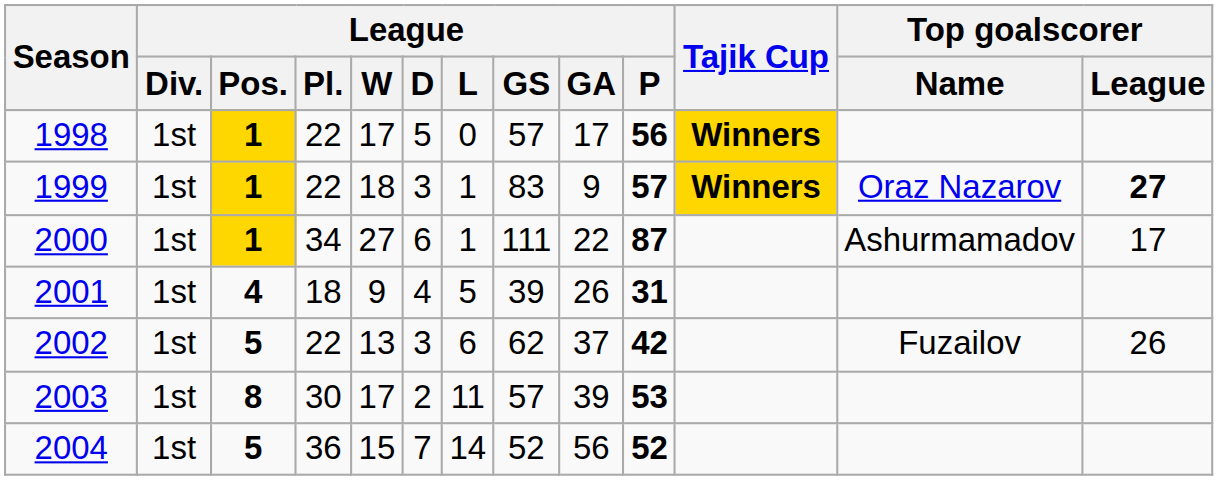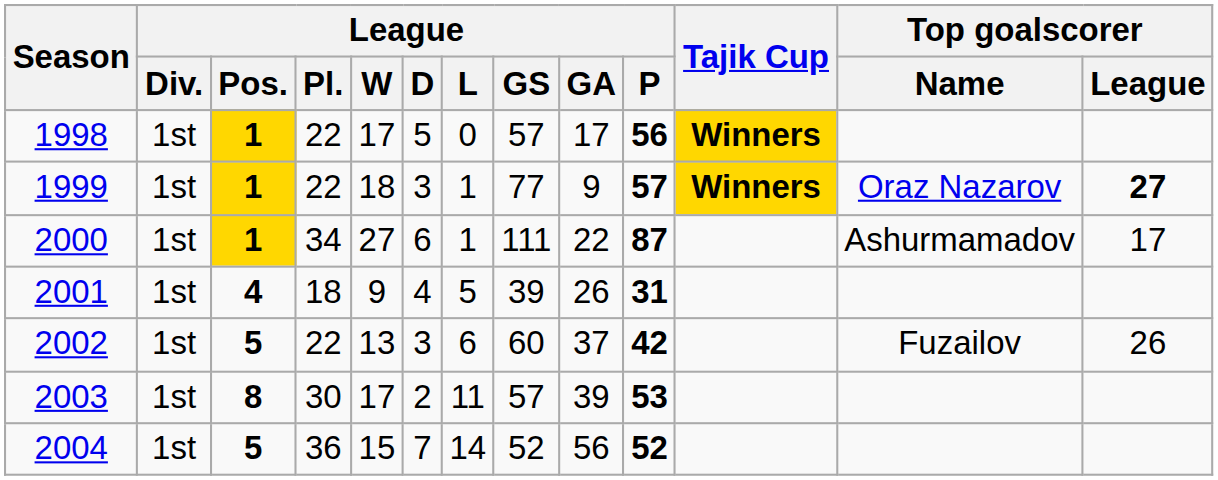 <table class="wikitable">
 <tr style="background:#efefef;">
 <th rowspan="2">Season</th>
 <th colspan="9">League</th>
 <th rowspan="2"><a href='#'>Tajik Cup</a></th>
 <th colspan="2">Top goalscorer</th>
 </tr>
 <tr>
 <th>Div.</th>
 <th>Pos.</th>
 <th>Pl.</th>
 <th>W</th>
 <th>D</th>
 <th>L</th>
 <th>GS</th>
 <th>GA</th>
 <th>P</th>
 <th>Name</th>
 <th>League</th>
 </tr>
 <tr>
 <td align=center><a href='#'>1998</a></td>
 <td align=center>1st</td>
 <td style="text-align:center; background:gold;"><strong>1</strong></td>
 <td align=center>22</td>
 <td align=center>17</td>
 <td align=center>5</td>
 <td align=center>0</td>
 <td align=center>57</td>
 <td align=center>17</td>
 <td align=center><strong>56</strong></td>
 <td style="text-align:center; background:gold;"><strong>Winners</strong></td>
 <td align=center></td>
 <td align=center></td>
 </tr>
 <tr>
 <td align=center><a href='#'>1999</a></td>
 <td align=center>1st</td>
 <td style="text-align:center; background:gold;"><strong>1</strong></td>
 <td align=center>22</td>
 <td align=center>18</td>
 <td align=center>3</td>
 <td align=center>1</td>
-<td align=center>83</td>
+<td align=center>77</td>
 <td align=center>9</td>
 <td align=center><strong>57</strong></td>
 <td style="text-align:center; background:gold;"><strong>Winners</strong></td>
 <td align=center> <a href='#'>Oraz Nazarov</a></td>
 <td align=center><strong>27</strong></td>
 </tr>
 <tr>
 <td align=center><a href='#'>2000</a></td>
 <td align=center>1st</td>
 <td style="text-align:center; background:gold;"><strong>1</strong></td>
 <td align=center>34</td>
 <td align=center>27</td>
 <td align=center>6</td>
 <td align=center>1</td>
 <td align=center>111</td>
 <td align=center>22</td>
 <td align=center><strong>87</strong></td>
 <td align=center></td>
 <td align=center> Ashurmamadov</td>
 <td align=center>17</td>
 </tr>
 <tr>
 <td align=center><a href='#'>2001</a></td>
 <td align=center>1st</td>
 <td align=center><strong>4</strong></td>
 <td align=center>18</td>
 <td align=center>9</td>
 <td align=center>4</td>
 <td align=center>5</td>
 <td align=center>39</td>
 <td align=center>26</td>
 <td align=center><strong>31</strong></td>
 <td align=center></td>
 <td align=center></td>
 <td align=center></td>
 </tr>
 <tr>
 <td align=center><a href='#'>2002</a></td>
 <td align=center>1st</td>
 <td align=center><strong>5</strong></td>
 <td align=center>22</td>
 <td align=center>13</td>
 <td align=center>3</td>
 <td align=center>6</td>
-<td align=center>62</td>
+<td align=center>60</td>
 <td align=center>37</td>
 <td align=center><strong>42</strong></td>
 <td align=center></td>
 <td align=center> Fuzailov</td>
 <td align=center>26</td>
 </tr>
 <tr>
 <td align=center><a href='#'>2003</a></td>
 <td align=center>1st</td>
 <td align=center><strong>8</strong></td>
 <td align=center>30</td>
 <td align=center>17</td>
 <td align=center>2</td>
 <td align=center>11</td>
 <td align=center>57</td>
 <td align=center>39</td>
 <td align=center><strong>53</strong></td>
 <td align=center></td>
 <td align=center></td>
 <td align=center></td>
 </tr>
 <tr>
 <td align=center><a href='#'>2004</a></td>
 <td align=center>1st</td>
 <td align=center><strong>5</strong></td>
 <td align=center>36</td>
 <td align=center>15</td>
 <td align=center>7</td>
 <td align=center>14</td>
 <td align=center>52</td>
 <td align=center>56</td>
 <td align=center><strong>52</strong></td>
 <td align=center></td>
 <td align=center></td>
 <td align=center></td>
 </tr>
 </table>
